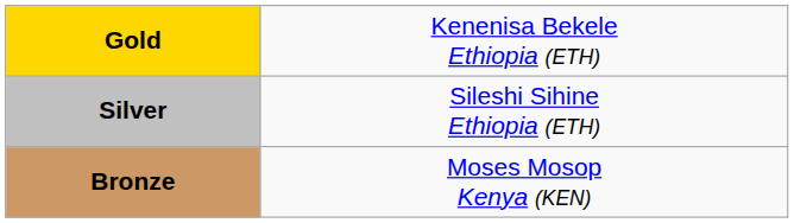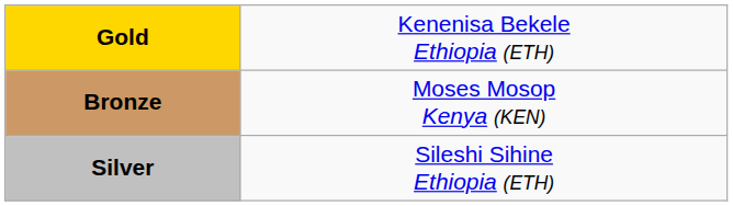 <table class="wikitable" style=" text-align:center; font-size:110%;" width="35%">
 <tr>
 <td bgcolor="gold"><strong>Gold</strong></td>
 <td> <a href='#'>Kenenisa Bekele</a><br><em><a href='#'>Ethiopia</a> <small>(ETH)</small></em></td>
 </tr>
 <tr>
+<td bgcolor="CC9966"><strong>Bronze</strong></td>
+<td> <a href='#'>Moses Mosop</a><br><em><a href='#'>Kenya</a> <small>(KEN)</small></em></td>
+</tr>
+<tr>
 <td bgcolor="silver"><strong>Silver</strong></td>
 <td> <a href='#'>Sileshi Sihine</a><br><em><a href='#'>Ethiopia</a> <small>(ETH)</small></em></td>
 </tr>
-<tr>
-<td bgcolor="CC9966"><strong>Bronze</strong></td>
-<td> <a href='#'>Moses Mosop</a><br><em><a href='#'>Kenya</a> <small>(KEN)</small></em></td>
-</tr>
 </table>
